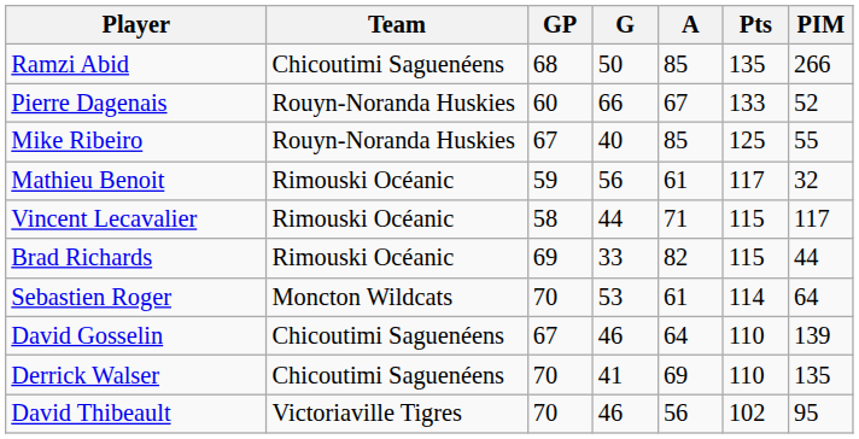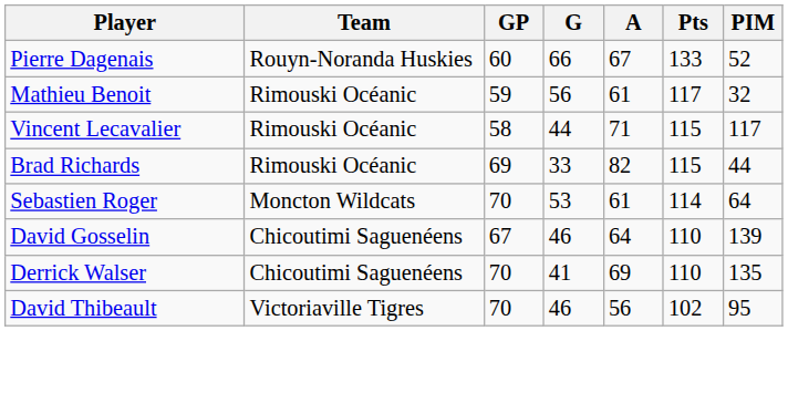 <table class="wikitable">
 <tr>
 <th bgcolor="#DDDDFF" width="30%">Player</th>
 <th bgcolor="#DDDDFF" width="30%">Team</th>
 <th bgcolor="#DDDDFF" width="7.5%">GP</th>
 <th bgcolor="#DDDDFF" width="7.5%">G</th>
 <th bgcolor="#DDDDFF" width="7.5%">A</th>
 <th bgcolor="#DDDDFF" width="7.5%">Pts</th>
 <th bgcolor="#DDDDFF" width="7.5%">PIM</th>
 </tr>
 <tr>
-<td><a href='#'>Ramzi Abid</a></td>
-<td>Chicoutimi Saguenéens</td>
-<td>68</td>
-<td>50</td>
-<td>85</td>
-<td>135</td>
-<td>266</td>
-</tr>
-<tr>
 <td><a href='#'>Pierre Dagenais</a></td>
 <td>Rouyn-Noranda Huskies</td>
 <td>60</td>
 <td>66</td>
 <td>67</td>
 <td>133</td>
 <td>52</td>
-</tr>
-<tr>
-<td><a href='#'>Mike Ribeiro</a></td>
-<td>Rouyn-Noranda Huskies</td>
-<td>67</td>
-<td>40</td>
-<td>85</td>
-<td>125</td>
-<td>55</td>
 </tr>
 <tr>
 <td><a href='#'>Mathieu Benoit</a></td>
 <td>Rimouski Océanic</td>
 <td>59</td>
 <td>56</td>
 <td>61</td>
 <td>117</td>
 <td>32</td>
 </tr>
 <tr>
 <td><a href='#'>Vincent Lecavalier</a></td>
 <td>Rimouski Océanic</td>
 <td>58</td>
 <td>44</td>
 <td>71</td>
 <td>115</td>
 <td>117</td>
 </tr>
 <tr>
 <td><a href='#'>Brad Richards</a></td>
 <td>Rimouski Océanic</td>
 <td>69</td>
 <td>33</td>
 <td>82</td>
 <td>115</td>
 <td>44</td>
 </tr>
 <tr>
 <td><a href='#'>Sebastien Roger</a></td>
 <td>Moncton Wildcats</td>
 <td>70</td>
 <td>53</td>
 <td>61</td>
 <td>114</td>
 <td>64</td>
 </tr>
 <tr>
 <td><a href='#'>David Gosselin</a></td>
 <td>Chicoutimi Saguenéens</td>
 <td>67</td>
 <td>46</td>
 <td>64</td>
 <td>110</td>
 <td>139</td>
 </tr>
 <tr>
 <td><a href='#'>Derrick Walser</a></td>
 <td>Chicoutimi Saguenéens</td>
 <td>70</td>
 <td>41</td>
 <td>69</td>
 <td>110</td>
 <td>135</td>
 </tr>
 <tr>
 <td><a href='#'>David Thibeault</a></td>
 <td>Victoriaville Tigres</td>
 <td>70</td>
 <td>46</td>
 <td>56</td>
 <td>102</td>
 <td>95</td>
 </tr>
 </table>
